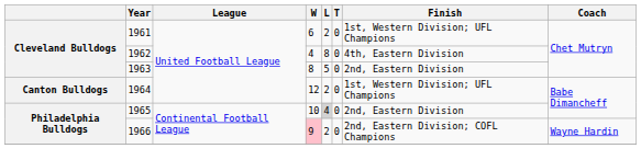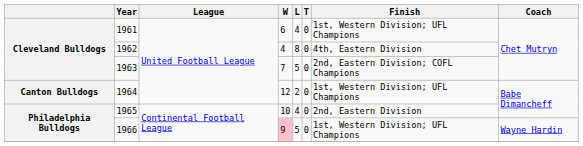 <table class="wikitable">
 <tr>
 <th></th>
 <th>Year</th>
 <th>League</th>
 <th>W</th>
 <th>L</th>
 <th>T</th>
 <th>Finish</th>
 <th>Coach</th>
 </tr>
 <tr>
 <th rowspan=3>Cleveland Bulldogs</th>
 <td>1961</td>
 <td rowspan=4><a href='#'>United Football League</a></td>
 <td>6</td>
-<td>2</td>
+<td>4</td>
 <td>0</td>
 <td>1st, Western Division; UFL Champions</td>
 <td rowspan=3><a href='#'>Chet Mutryn</a></td>
 </tr>
 <tr>
 <td>1962</td>
 <td>4</td>
 <td>8</td>
 <td>0</td>
 <td>4th, Eastern Division</td>
 </tr>
 <tr>
 <td>1963</td>
-<td>8</td>
+<td>7</td>
 <td>5</td>
 <td>0</td>
-<td>2nd, Eastern Division</td>
+<td>2nd, Eastern Division; COFL Champions</td>
 </tr>
 <tr>
 <th>Canton Bulldogs</th>
 <td>1964</td>
 <td>12</td>
 <td>2</td>
 <td>0</td>
 <td>1st, Western Division; UFL Champions</td>
 <td rowspan=2><a href='#'>Babe Dimancheff</a></td>
 </tr>
 <tr>
 <th rowspan=2>Philadelphia Bulldogs</th>
 <td>1965</td>
 <td rowspan=2><a href='#'>Continental Football League</a></td>
 <td>10</td>
-<td style="background: lightgrey;">4</td>
+<td>4</td>
 <td>0</td>
 <td>2nd, Eastern Division</td>
 </tr>
 <tr>
 <td>1966</td>
 <td style="background: pink;">9</td>
-<td>2</td>
+<td>5</td>
 <td>0</td>
-<td>2nd, Eastern Division; COFL Champions</td>
+<td>1st, Western Division; UFL Champions</td>
 <td><a href='#'>Wayne Hardin</a></td>
 </tr>
 <tr>
 </tr>
 </table>
